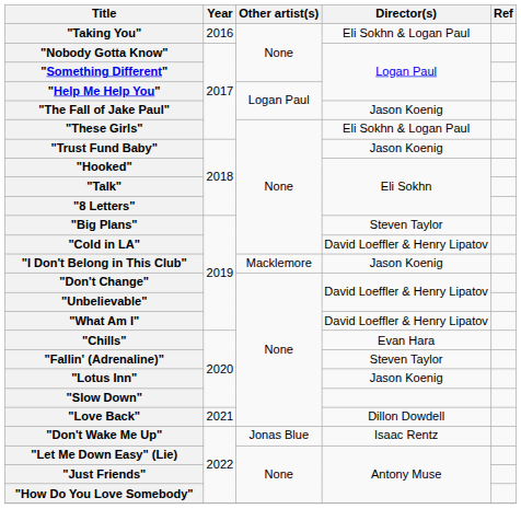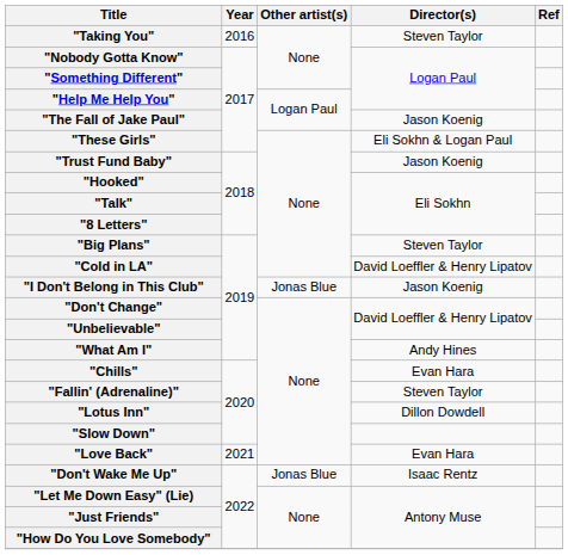 <table class="wikitable plainrowheaders" style="text-align:center;">
 <tr>
 <th scope="col" style="width:16em;">Title</th>
 <th scope="col" style="width:1em;">Year</th>
 <th scope="col">Other artist(s)</th>
 <th scope="col">Director(s)</th>
 <th scope="col">Ref</th>
 </tr>
 <tr>
 <th scope="row">"Taking You"</th>
 <td>2016</td>
 <td rowspan="3">None</td>
-<td>Eli Sokhn & Logan Paul</td>
+<td>Steven Taylor</td>
 <td></td>
 </tr>
 <tr>
 <th scope="row">"Nobody Gotta Know"</th>
 <td rowspan="5">2017</td>
 <td rowspan="3"><a href='#'>Logan Paul</a></td>
 <td></td>
 </tr>
 <tr>
 <th scope="row">"<a href='#'>Something Different</a>"</th>
 <td></td>
 </tr>
 <tr>
 <th scope="row">"<a href='#'>Help Me Help You</a>"</th>
 <td rowspan="2">Logan Paul</td>
 <td></td>
 </tr>
 <tr>
 <th scope="row">"The Fall of Jake Paul"</th>
 <td>Jason Koenig</td>
 <td></td>
 </tr>
 <tr>
 <th scope="row">"These Girls"</th>
 <td rowspan="7">None</td>
 <td>Eli Sokhn & Logan Paul</td>
 <td></td>
 </tr>
 <tr>
 <th scope="row">"Trust Fund Baby"</th>
 <td rowspan="4">2018</td>
 <td>Jason Koenig</td>
 <td></td>
 </tr>
 <tr>
 <th scope="row">"Hooked"</th>
 <td rowspan="3">Eli Sokhn</td>
 <td></td>
 </tr>
 <tr>
 <th scope="row">"Talk"</th>
 <td></td>
 </tr>
 <tr>
 <th scope="row">"8 Letters"</th>
 <td></td>
 </tr>
 <tr>
 <th scope="row">"Big Plans"</th>
 <td rowspan="6">2019</td>
 <td>Steven Taylor</td>
 <td></td>
 </tr>
 <tr>
 <th scope="row">"Cold in LA"</th>
 <td>David Loeffler & Henry Lipatov</td>
 <td></td>
 </tr>
 <tr>
 <th scope="row">"I Don't Belong in This Club"</th>
-<td>Macklemore</td>
+<td>Jonas Blue</td>
 <td>Jason Koenig</td>
 <td></td>
 </tr>
 <tr>
 <th scope="row">"Don't Change"</th>
 <td rowspan="8">None</td>
 <td rowspan="2">David Loeffler & Henry Lipatov</td>
 <td></td>
 </tr>
 <tr>
 <th scope="row">"Unbelievable"</th>
 <td></td>
 </tr>
 <tr>
 <th scope="row">"What Am I"</th>
-<td>David Loeffler & Henry Lipatov</td>
+<td>Andy Hines</td>
 <td></td>
 </tr>
 <tr>
 <th scope="row">"Chills"</th>
 <td rowspan="4">2020</td>
 <td>Evan Hara</td>
 <td></td>
 </tr>
 <tr>
 <th scope="row">"Fallin' (Adrenaline)"</th>
 <td>Steven Taylor</td>
 <td></td>
 </tr>
 <tr>
 <th scope="row">"Lotus Inn"</th>
-<td>Jason Koenig</td>
+<td>Dillon Dowdell</td>
 <td></td>
 </tr>
 <tr>
 <th scope="row">"Slow Down"</th>
 <td></td>
 <td></td>
 </tr>
 <tr>
 <th scope="row">"Love Back"</th>
 <td>2021</td>
-<td>Dillon Dowdell</td>
+<td>Evan Hara</td>
 <td></td>
 </tr>
 <tr>
 <th scope="row">"Don't Wake Me Up"</th>
 <td rowspan="4">2022</td>
 <td>Jonas Blue</td>
 <td>Isaac Rentz</td>
 <td></td>
 </tr>
 <tr>
 <th scope="row">"Let Me Down Easy" (Lie)</th>
 <td rowspan="3">None</td>
 <td rowspan="3">Antony Muse</td>
 <td></td>
 </tr>
 <tr>
 <th scope="row">"Just Friends"</th>
 <td></td>
 </tr>
 <tr>
 <th scope="row">"How Do You Love Somebody"</th>
 <td></td>
 </tr>
 <tr>
 </tr>
 </table>
